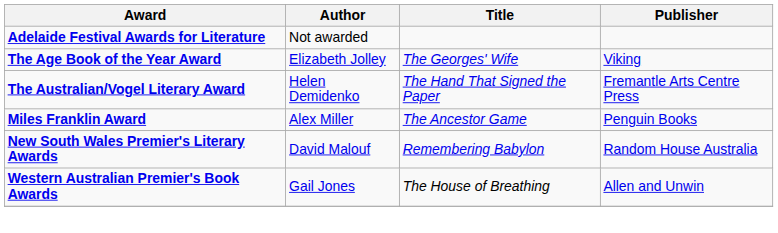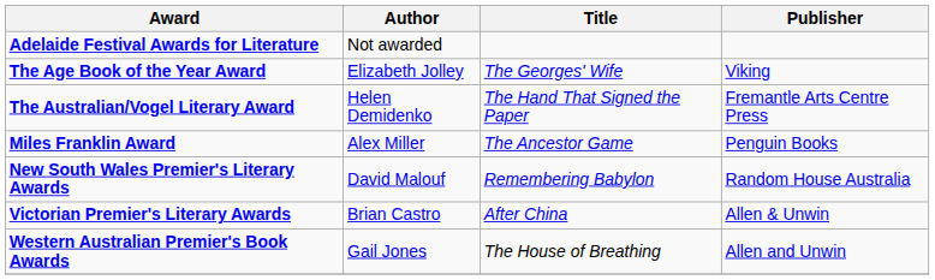 <table class="wikitable" width=100%>
 <tr>
 <th>Award</th>
 <th>Author</th>
 <th>Title</th>
 <th>Publisher</th>
 </tr>
 <tr>
 <td><strong><a href='#'>Adelaide Festival Awards for Literature</a></strong></td>
 <td>Not awarded</td>
 <td></td>
 <td></td>
 </tr>
 <tr>
 <td><strong><a href='#'>The Age Book of the Year Award</a></strong></td>
 <td><a href='#'>Elizabeth Jolley</a></td>
 <td><em><a href='#'>The Georges' Wife</a></em></td>
 <td><a href='#'>Viking</a></td>
 </tr>
 <tr>
 <td><strong><a href='#'>The Australian/Vogel Literary Award</a></strong></td>
 <td><a href='#'>Helen Demidenko</a></td>
 <td><em><a href='#'>The Hand That Signed the Paper</a></em></td>
 <td><a href='#'>Fremantle Arts Centre Press</a></td>
 </tr>
 <tr>
 <td><strong><a href='#'>Miles Franklin Award</a></strong></td>
 <td><a href='#'>Alex Miller</a></td>
 <td><em><a href='#'>The Ancestor Game</a></em></td>
 <td><a href='#'>Penguin Books</a></td>
 </tr>
 <tr>
 <td><strong><a href='#'>New South Wales Premier's Literary Awards</a></strong></td>
 <td><a href='#'>David Malouf</a></td>
 <td><em><a href='#'>Remembering Babylon</a></em></td>
 <td><a href='#'>Random House Australia</a></td>
 </tr>
 <tr>
+<td><strong><a href='#'>Victorian Premier's Literary Awards</a></strong></td>
+<td><a href='#'>Brian Castro</a></td>
+<td><em><a href='#'>After China</a></em></td>
+<td><a href='#'>Allen & Unwin</a></td>
+</tr>
+<tr>
 <td><strong><a href='#'>Western Australian Premier's Book Awards</a></strong></td>
 <td><a href='#'>Gail Jones</a></td>
 <td><em>The House of Breathing</em></td>
 <td><a href='#'>Allen and Unwin</a></td>
 </tr>
 <tr>
 </tr>
 </table>
